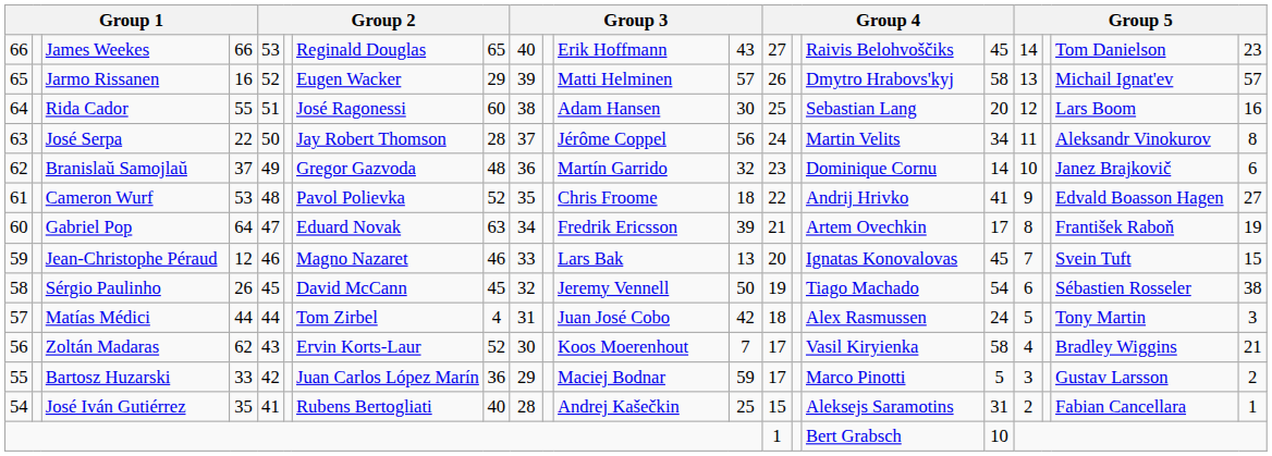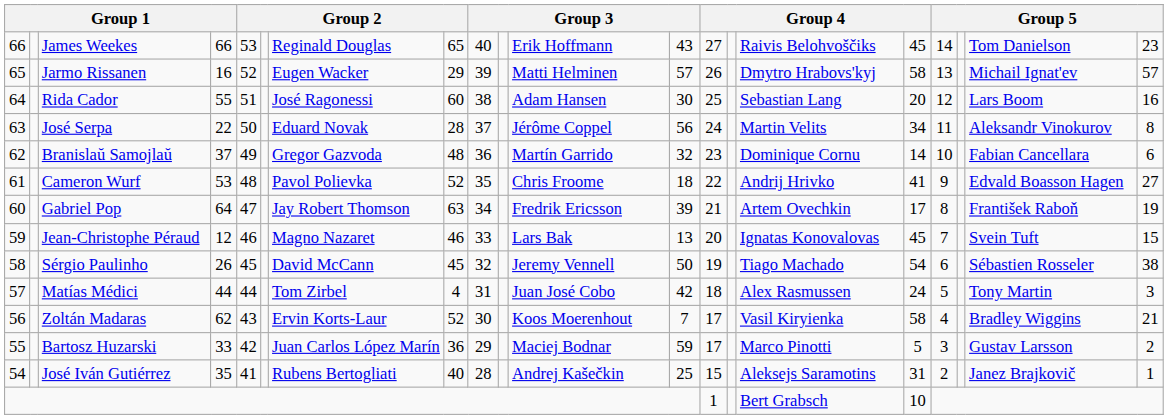 <table class="wikitable" style="font-size:95%;">
 <tr>
 <th colspan=4 width=20%>Group 1</th>
 <th colspan=4 width=20%>Group 2</th>
 <th colspan=4 width=20%>Group 3</th>
 <th colspan=4 width=20%>Group 4</th>
 <th colspan=4 width=20%>Group 5</th>
 </tr>
 <tr>
 <td align=center>66</td>
 <td></td>
 <td><a href='#'>James Weekes</a></td>
 <td align=center>66</td>
 <td align=center>53</td>
 <td></td>
 <td><a href='#'>Reginald Douglas</a></td>
 <td align=center>65</td>
 <td align=center>40</td>
 <td></td>
 <td><a href='#'>Erik Hoffmann</a></td>
 <td align=center>43</td>
 <td align=center>27</td>
 <td></td>
 <td><a href='#'>Raivis Belohvoščiks</a></td>
 <td align=center>45</td>
 <td align=center>14</td>
 <td></td>
 <td><a href='#'>Tom Danielson</a></td>
 <td align=center>23</td>
 </tr>
 <tr>
 <td align=center>65</td>
 <td></td>
 <td><a href='#'>Jarmo Rissanen</a></td>
 <td align=center>16</td>
 <td align=center>52</td>
 <td></td>
 <td><a href='#'>Eugen Wacker</a></td>
 <td align=center>29</td>
 <td align=center>39</td>
 <td></td>
 <td><a href='#'>Matti Helminen</a></td>
 <td align=center>57</td>
 <td align=center>26</td>
 <td></td>
 <td><a href='#'>Dmytro Hrabovs'kyj</a></td>
 <td align=center>58</td>
 <td align=center>13</td>
 <td></td>
 <td><a href='#'>Michail Ignat'ev</a></td>
 <td align=center>57</td>
 </tr>
 <tr>
 <td align=center>64</td>
 <td></td>
 <td><a href='#'>Rida Cador</a></td>
 <td align=center>55</td>
 <td align=center>51</td>
 <td></td>
 <td><a href='#'>José Ragonessi</a></td>
 <td align=center>60</td>
 <td align=center>38</td>
 <td></td>
 <td><a href='#'>Adam Hansen</a></td>
 <td align=center>30</td>
 <td align=center>25</td>
 <td></td>
 <td><a href='#'>Sebastian Lang</a></td>
 <td align=center>20</td>
 <td align=center>12</td>
 <td></td>
 <td><a href='#'>Lars Boom</a></td>
 <td align=center>16</td>
 </tr>
 <tr>
 <td align=center>63</td>
 <td></td>
 <td><a href='#'>José Serpa</a></td>
 <td align=center>22</td>
 <td align=center>50</td>
 <td></td>
-<td><a href='#'>Jay Robert Thomson</a></td>
+<td><a href='#'>Eduard Novak</a></td>
 <td align=center>28</td>
 <td align=center>37</td>
 <td></td>
 <td><a href='#'>Jérôme Coppel</a></td>
 <td align=center>56</td>
 <td align=center>24</td>
 <td></td>
 <td><a href='#'>Martin Velits</a></td>
 <td align=center>34</td>
 <td align=center>11</td>
 <td></td>
 <td><a href='#'>Aleksandr Vinokurov</a></td>
 <td align=center>8</td>
 </tr>
 <tr>
 <td align=center>62</td>
 <td></td>
 <td><a href='#'>Branislaŭ Samojlaŭ</a></td>
 <td align=center>37</td>
 <td align=center>49</td>
 <td></td>
 <td><a href='#'>Gregor Gazvoda</a></td>
 <td align=center>48</td>
 <td align=center>36</td>
 <td></td>
 <td><a href='#'>Martín Garrido</a></td>
 <td align=center>32</td>
 <td align=center>23</td>
 <td></td>
 <td><a href='#'>Dominique Cornu</a></td>
 <td align=center>14</td>
 <td align=center>10</td>
 <td></td>
-<td><a href='#'>Janez Brajkovič</a></td>
+<td><a href='#'>Fabian Cancellara</a></td>
 <td align=center>6</td>
 </tr>
 <tr>
 <td align=center>61</td>
 <td></td>
 <td><a href='#'>Cameron Wurf</a></td>
 <td align=center>53</td>
 <td align=center>48</td>
 <td></td>
 <td><a href='#'>Pavol Polievka</a></td>
 <td align=center>52</td>
 <td align=center>35</td>
 <td></td>
 <td><a href='#'>Chris Froome</a></td>
 <td align=center>18</td>
 <td align=center>22</td>
 <td></td>
 <td><a href='#'>Andrij Hrivko</a></td>
 <td align=center>41</td>
 <td align=center>9</td>
 <td></td>
 <td><a href='#'>Edvald Boasson Hagen</a></td>
 <td align=center>27</td>
 </tr>
 <tr>
 <td align=center>60</td>
 <td></td>
 <td><a href='#'>Gabriel Pop</a></td>
 <td align=center>64</td>
 <td align=center>47</td>
 <td></td>
-<td><a href='#'>Eduard Novak</a></td>
+<td><a href='#'>Jay Robert Thomson</a></td>
 <td align=center>63</td>
 <td align=center>34</td>
 <td></td>
 <td><a href='#'>Fredrik Ericsson</a></td>
 <td align=center>39</td>
 <td align=center>21</td>
 <td></td>
 <td><a href='#'>Artem Ovechkin</a></td>
 <td align=center>17</td>
 <td align=center>8</td>
 <td></td>
 <td><a href='#'>František Raboň</a></td>
 <td align=center>19</td>
 </tr>
 <tr>
 <td align=center>59</td>
 <td></td>
 <td><a href='#'>Jean-Christophe Péraud</a></td>
 <td align=center>12</td>
 <td align=center>46</td>
 <td></td>
 <td><a href='#'>Magno Nazaret</a></td>
 <td align=center>46</td>
 <td align=center>33</td>
 <td></td>
 <td><a href='#'>Lars Bak</a></td>
 <td align=center>13</td>
 <td align=center>20</td>
 <td></td>
 <td><a href='#'>Ignatas Konovalovas</a></td>
 <td align=center>45</td>
 <td align=center>7</td>
 <td></td>
 <td><a href='#'>Svein Tuft</a></td>
 <td align=center>15</td>
 </tr>
 <tr>
 <td align=center>58</td>
 <td></td>
 <td><a href='#'>Sérgio Paulinho</a></td>
 <td align=center>26</td>
 <td align=center>45</td>
 <td></td>
 <td><a href='#'>David McCann</a></td>
 <td align=center>45</td>
 <td align=center>32</td>
 <td></td>
 <td><a href='#'>Jeremy Vennell</a></td>
 <td align=center>50</td>
 <td align=center>19</td>
 <td></td>
 <td><a href='#'>Tiago Machado</a></td>
 <td align=center>54</td>
 <td align=center>6</td>
 <td></td>
 <td><a href='#'>Sébastien Rosseler</a></td>
 <td align=center>38</td>
 </tr>
 <tr>
 <td align=center>57</td>
 <td></td>
 <td><a href='#'>Matías Médici</a></td>
 <td align=center>44</td>
 <td align=center>44</td>
 <td></td>
 <td><a href='#'>Tom Zirbel</a></td>
 <td align=center>4</td>
 <td align=center>31</td>
 <td></td>
 <td><a href='#'>Juan José Cobo</a></td>
 <td align=center>42</td>
 <td align=center>18</td>
 <td></td>
 <td><a href='#'>Alex Rasmussen</a></td>
 <td align=center>24</td>
 <td align=center>5</td>
 <td></td>
 <td><a href='#'>Tony Martin</a></td>
 <td align=center>3</td>
 </tr>
 <tr>
 <td align=center>56</td>
 <td></td>
 <td><a href='#'>Zoltán Madaras</a></td>
 <td align=center>62</td>
 <td align=center>43</td>
 <td></td>
 <td><a href='#'>Ervin Korts-Laur</a></td>
 <td align=center>52</td>
 <td align=center>30</td>
 <td></td>
 <td><a href='#'>Koos Moerenhout</a></td>
 <td align=center>7</td>
 <td align=center>17</td>
 <td></td>
 <td><a href='#'>Vasil Kiryienka</a></td>
 <td align=center>58</td>
 <td align=center>4</td>
 <td></td>
 <td><a href='#'>Bradley Wiggins</a></td>
 <td align=center>21</td>
 </tr>
 <tr>
 <td align=center>55</td>
 <td></td>
 <td><a href='#'>Bartosz Huzarski</a></td>
 <td align=center>33</td>
 <td align=center>42</td>
 <td></td>
 <td><a href='#'>Juan Carlos López Marín</a></td>
 <td align=center>36</td>
 <td align=center>29</td>
 <td></td>
 <td><a href='#'>Maciej Bodnar</a></td>
 <td align=center>59</td>
 <td align=center>17</td>
 <td></td>
 <td><a href='#'>Marco Pinotti</a></td>
 <td align=center>5</td>
 <td align=center>3</td>
 <td></td>
 <td><a href='#'>Gustav Larsson</a></td>
 <td align=center>2</td>
 </tr>
 <tr>
 <td align=center>54</td>
 <td></td>
 <td><a href='#'>José Iván Gutiérrez</a></td>
 <td align=center>35</td>
 <td align=center>41</td>
 <td></td>
 <td><a href='#'>Rubens Bertogliati</a></td>
 <td align=center>40</td>
 <td align=center>28</td>
 <td></td>
 <td><a href='#'>Andrej Kašečkin</a></td>
 <td align=center>25</td>
 <td align=center>15</td>
 <td></td>
 <td><a href='#'>Aleksejs Saramotins</a></td>
 <td align=center>31</td>
 <td align=center>2</td>
 <td></td>
-<td><a href='#'>Fabian Cancellara</a></td>
+<td><a href='#'>Janez Brajkovič</a></td>
 <td align=center>1</td>
 </tr>
 <tr>
 <td colspan=12></td>
 <td align=center>1</td>
 <td></td>
 <td><a href='#'>Bert Grabsch</a></td>
 <td align=center>10</td>
 </tr>
 </table>
